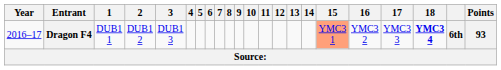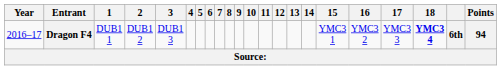 <table class="wikitable" style="text-align:center; font-size:85%">
 <tr>
 <th>Year</th>
 <th>Entrant</th>
 <th>1</th>
 <th>2</th>
 <th>3</th>
 <th>4</th>
 <th>5</th>
 <th>6</th>
 <th>7</th>
 <th>8</th>
 <th>9</th>
 <th>10</th>
 <th>11</th>
 <th>12</th>
 <th>13</th>
 <th>14</th>
 <th>15</th>
 <th>16</th>
 <th>17</th>
 <th>18</th>
 <th></th>
 <th>Points</th>
 </tr>
 <tr>
 <td id=2016R nowrap><a href='#'>2016–17</a></td>
 <th nowrap>Dragon F4</th>
 <td><a href='#'>DUB1<br>1</a></td>
 <td><a href='#'>DUB1<br>2</a></td>
 <td><a href='#'>DUB1<br>3</a></td>
 <td></td>
 <td></td>
 <td></td>
 <td></td>
 <td></td>
 <td></td>
 <td></td>
 <td></td>
 <td></td>
 <td></td>
 <td></td>
-<td style="background: lightsalmon;"><a href='#'>YMC3<br>1</a></td>
+<td><a href='#'>YMC3<br>1</a></td>
 <td><a href='#'>YMC3<br>2</a></td>
 <td><a href='#'>YMC3<br>3</a></td>
 <td><strong><a href='#'>YMC3<br>4</a></strong></td>
 <th>6th</th>
-<th>93</th>
+<th>94</th>
 </tr>
 <tr>
 <th colspan="100">Source:</th>
 </tr>
 </table>
